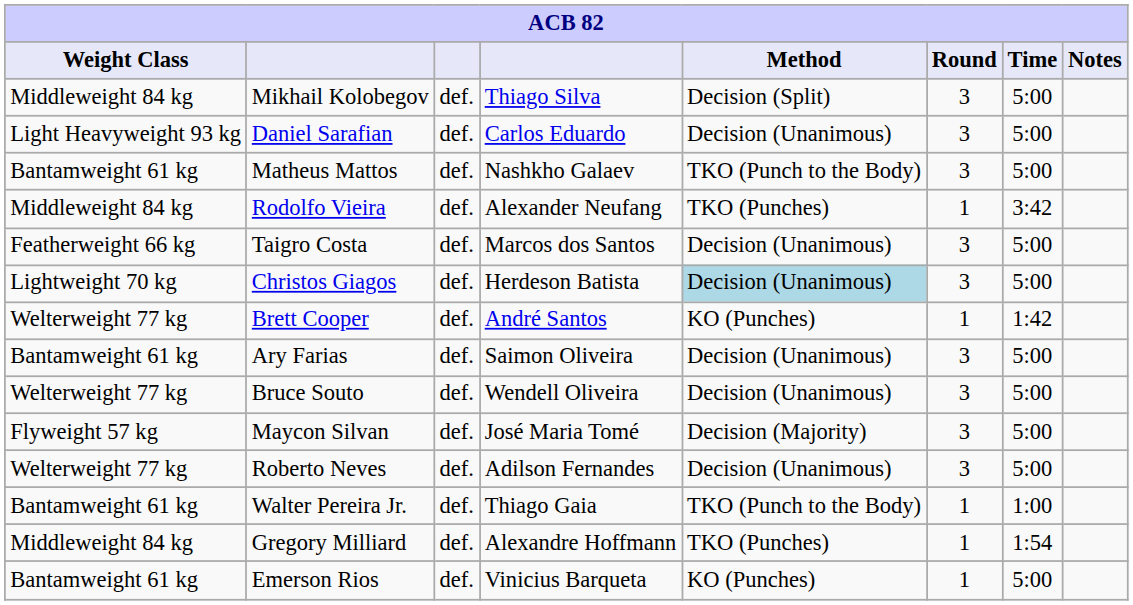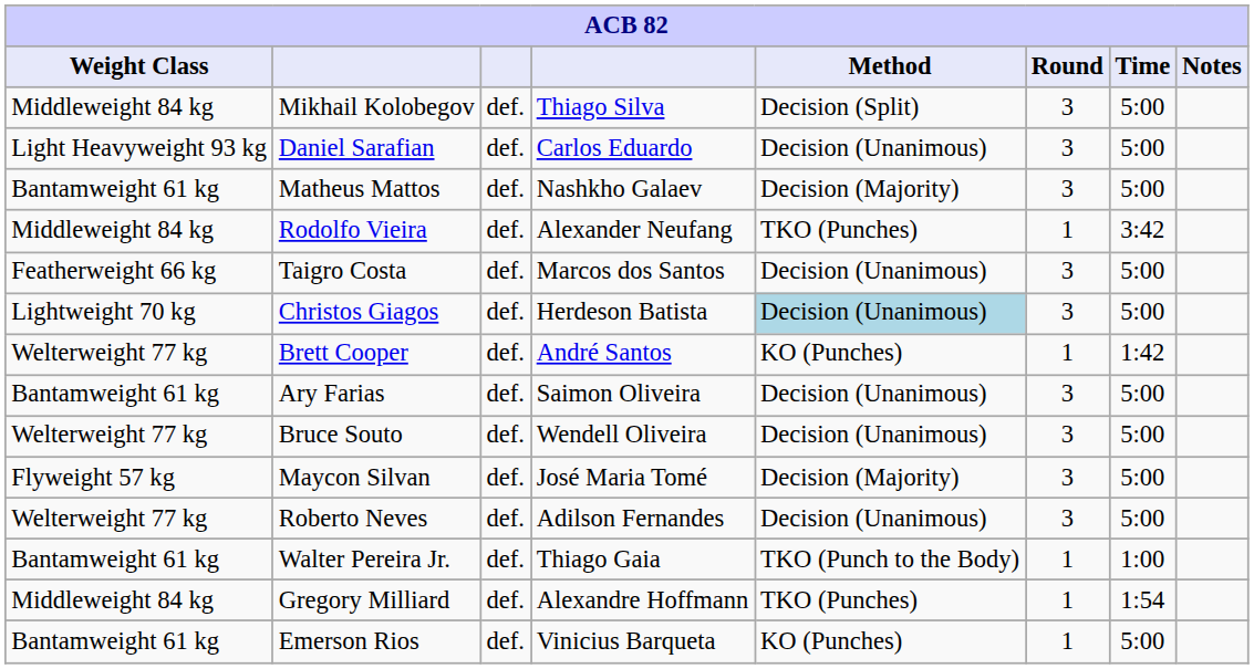 <table class="wikitable" style="font-size: 80%;">
 <tr>
 <th colspan="8" style="background-color: #ccf; color: #000080; text-align: center;"><strong>ACB 82</strong></th>
 </tr>
 <tr>
 <th colspan="1" style="background-color: #E6E8FA; color: #000000; text-align: center;">Weight Class</th>
 <th colspan="1" style="background-color: #E6E8FA; color: #000000; text-align: center;"></th>
 <th colspan="1" style="background-color: #E6E8FA; color: #000000; text-align: center;"></th>
 <th colspan="1" style="background-color: #E6E8FA; color: #000000; text-align: center;"></th>
 <th colspan="1" style="background-color: #E6E8FA; color: #000000; text-align: center;">Method</th>
 <th colspan="1" style="background-color: #E6E8FA; color: #000000; text-align: center;">Round</th>
 <th colspan="1" style="background-color: #E6E8FA; color: #000000; text-align: center;">Time</th>
 <th colspan="1" style="background-color: #E6E8FA; color: #000000; text-align: center;">Notes</th>
 </tr>
 <tr>
 <td>Middleweight 84 kg</td>
 <td> Mikhail Kolobegov</td>
 <td align=center>def.</td>
 <td> <a href='#'>Thiago Silva</a></td>
 <td>Decision (Split)</td>
 <td align=center>3</td>
 <td align=center>5:00</td>
 <td></td>
 </tr>
 <tr>
 <td>Light Heavyweight 93 kg</td>
 <td> <a href='#'>Daniel Sarafian</a></td>
 <td align=center>def.</td>
 <td> <a href='#'>Carlos Eduardo</a></td>
 <td>Decision (Unanimous)</td>
 <td align=center>3</td>
 <td align=center>5:00</td>
 <td></td>
 </tr>
 <tr>
 <td>Bantamweight 61 kg</td>
 <td> Matheus Mattos</td>
 <td align=center>def.</td>
 <td> Nashkho Galaev</td>
-<td>TKO (Punch to the Body)</td>
+<td>Decision (Majority)</td>
 <td align=center>3</td>
 <td align=center>5:00</td>
 <td></td>
 </tr>
 <tr>
 <td>Middleweight 84 kg</td>
 <td> <a href='#'>Rodolfo Vieira</a></td>
 <td align=center>def.</td>
 <td> Alexander Neufang</td>
 <td>TKO (Punches)</td>
 <td align=center>1</td>
 <td align=center>3:42</td>
 <td></td>
 </tr>
 <tr>
 <td>Featherweight 66 kg</td>
 <td> Taigro Costa</td>
 <td align=center>def.</td>
 <td> Marcos dos Santos</td>
 <td>Decision (Unanimous)</td>
 <td align=center>3</td>
 <td align=center>5:00</td>
 <td></td>
 </tr>
 <tr>
 <td>Lightweight 70 kg</td>
 <td> <a href='#'>Christos Giagos</a></td>
 <td align=center>def.</td>
 <td> Herdeson Batista</td>
 <td style="background: lightblue;">Decision (Unanimous)</td>
 <td align=center>3</td>
 <td align=center>5:00</td>
 <td></td>
 </tr>
 <tr>
 <td>Welterweight 77 kg</td>
 <td> <a href='#'>Brett Cooper</a></td>
 <td align=center>def.</td>
 <td> <a href='#'>André Santos</a></td>
 <td>KO (Punches)</td>
 <td align=center>1</td>
 <td align=center>1:42</td>
 <td></td>
 </tr>
 <tr>
 <td>Bantamweight 61 kg</td>
 <td> Ary Farias</td>
 <td align=center>def.</td>
 <td> Saimon Oliveira</td>
 <td>Decision (Unanimous)</td>
 <td align=center>3</td>
 <td align=center>5:00</td>
 <td></td>
 </tr>
 <tr>
 <td>Welterweight 77 kg</td>
 <td> Bruce Souto</td>
 <td align=center>def.</td>
 <td> Wendell Oliveira</td>
 <td>Decision (Unanimous)</td>
 <td align=center>3</td>
 <td align=center>5:00</td>
 <td></td>
 </tr>
 <tr>
 <td>Flyweight 57 kg</td>
 <td> Maycon Silvan</td>
 <td align=center>def.</td>
 <td> José Maria Tomé</td>
 <td>Decision (Majority)</td>
 <td align=center>3</td>
 <td align=center>5:00</td>
 <td></td>
 </tr>
 <tr>
 <td>Welterweight 77 kg</td>
 <td> Roberto Neves</td>
 <td align=center>def.</td>
 <td> Adilson Fernandes</td>
 <td>Decision (Unanimous)</td>
 <td align=center>3</td>
 <td align=center>5:00</td>
 <td></td>
 </tr>
 <tr>
 <td>Bantamweight 61 kg</td>
 <td> Walter Pereira Jr.</td>
 <td align=center>def.</td>
 <td> Thiago Gaia</td>
 <td>TKO (Punch to the Body)</td>
 <td align=center>1</td>
 <td align=center>1:00</td>
 <td></td>
 </tr>
 <tr>
 <td>Middleweight 84 kg</td>
 <td> Gregory Milliard</td>
 <td align=center>def.</td>
 <td> Alexandre Hoffmann</td>
 <td>TKO (Punches)</td>
 <td align=center>1</td>
 <td align=center>1:54</td>
 <td></td>
 </tr>
 <tr>
 <td>Bantamweight 61 kg</td>
 <td> Emerson Rios</td>
 <td align=center>def.</td>
 <td> Vinicius Barqueta</td>
 <td>KO (Punches)</td>
 <td align=center>1</td>
 <td align=center>5:00</td>
 <td></td>
 </tr>
 </table>
